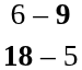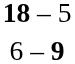 <table style="text-align:center">
 <tr>
 <th width=200></th>
 <th width=100></th>
 <th width=200></th>
 </tr>
 <tr>
+<td align=right><strong></strong></td>
+<td><strong>18</strong> – 5</td>
+<td align=left></td>
+</tr>
+<tr>
 <td align=right></td>
 <td>6 – <strong>9</strong></td>
 <td align=left><strong></strong></td>
 </tr>
-<tr>
-<td align=right><strong></strong></td>
-<td><strong>18</strong> – 5</td>
-<td align=left></td>
-</tr>
 </table>
